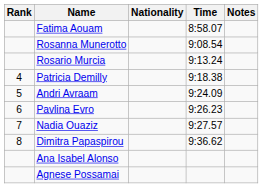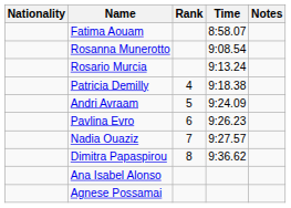 <table class="wikitable sortable" style="text-align:center">
 <tr>
+<th>Nationality</th>
+<th>Name</th>
 <th>Rank</th>
-<th>Name</th>
-<th>Nationality</th>
 <th>Time</th>
 <th>Notes</th>
 </tr>
 <tr>
+<td align=left></td>
+<td align=left><a href='#'>Fatima Aouam</a></td>
 <td></td>
-<td align=left><a href='#'>Fatima Aouam</a></td>
-<td align=left></td>
 <td>8:58.07</td>
 <td></td>
 </tr>
 <tr>
+<td align=left></td>
+<td align=left><a href='#'>Rosanna Munerotto</a></td>
 <td></td>
-<td align=left><a href='#'>Rosanna Munerotto</a></td>
-<td align=left></td>
 <td>9:08.54</td>
 <td></td>
 </tr>
 <tr>
+<td align=left></td>
+<td align=left><a href='#'>Rosario Murcia</a></td>
 <td></td>
-<td align=left><a href='#'>Rosario Murcia</a></td>
-<td align=left></td>
 <td>9:13.24</td>
 <td></td>
 </tr>
 <tr>
+<td align=left></td>
+<td align=left><a href='#'>Patricia Demilly</a></td>
 <td>4</td>
-<td align=left><a href='#'>Patricia Demilly</a></td>
-<td align=left></td>
 <td>9:18.38</td>
 <td></td>
 </tr>
 <tr>
+<td align=left></td>
+<td align=left><a href='#'>Andri Avraam</a></td>
 <td>5</td>
-<td align=left><a href='#'>Andri Avraam</a></td>
-<td align=left></td>
 <td>9:24.09</td>
 <td></td>
 </tr>
 <tr>
+<td align=left></td>
+<td align=left><a href='#'>Pavlina Evro</a></td>
 <td>6</td>
-<td align=left><a href='#'>Pavlina Evro</a></td>
-<td align=left></td>
 <td>9:26.23</td>
 <td></td>
 </tr>
 <tr>
+<td align=left></td>
+<td align=left><a href='#'>Nadia Ouaziz</a></td>
 <td>7</td>
-<td align=left><a href='#'>Nadia Ouaziz</a></td>
-<td align=left></td>
 <td>9:27.57</td>
 <td></td>
 </tr>
 <tr>
+<td align=left></td>
+<td align=left><a href='#'>Dimitra Papaspirou</a></td>
 <td>8</td>
-<td align=left><a href='#'>Dimitra Papaspirou</a></td>
-<td align=left></td>
 <td>9:36.62</td>
 <td></td>
 </tr>
 <tr>
+<td align=left></td>
+<td align=left><a href='#'>Ana Isabel Alonso</a></td>
 <td></td>
-<td align=left><a href='#'>Ana Isabel Alonso</a></td>
-<td align=left></td>
 <td></td>
 <td></td>
 </tr>
 <tr>
+<td align=left></td>
+<td align=left><a href='#'>Agnese Possamai</a></td>
 <td></td>
-<td align=left><a href='#'>Agnese Possamai</a></td>
-<td align=left></td>
 <td></td>
 <td></td>
 </tr>
 </table>
